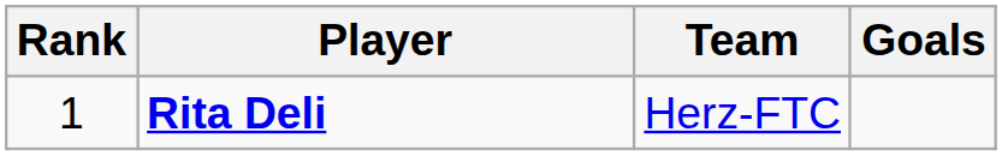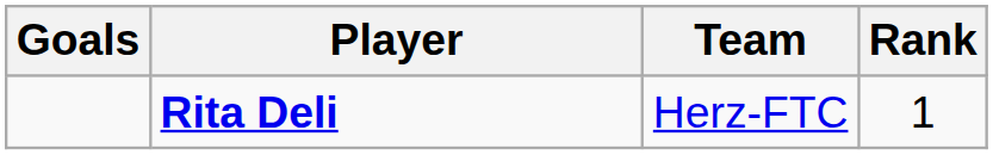 <table class="wikitable" style="text-align:center">
 <tr>
-<th>Rank</th>
+<th>Goals</th>
 <th width="170">Player</th>
 <th>Team</th>
-<th>Goals</th>
+<th>Rank</th>
 </tr>
 <tr>
-<td rowspan="1">1</td>
+<td></td>
 <td align="left"> <strong><a href='#'>Rita Deli</a></strong></td>
 <td align="left"> <a href='#'>Herz-FTC</a></td>
-<td></td>
+<td rowspan="1">1</td>
 </tr>
 </table>
